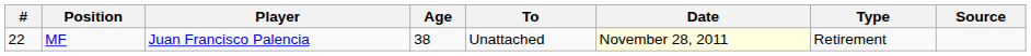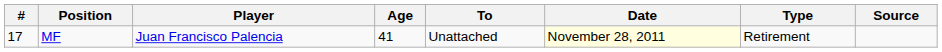 <table class="wikitable sortable" style="width:83%; text-align:center; font-size:95%; text-align:left;">
 <tr>
 <th><strong>#</strong></th>
 <th><strong>Position</strong></th>
 <th><strong>Player</strong></th>
 <th><strong>Age</strong></th>
 <th><strong>To</strong></th>
 <th><strong>Date</strong></th>
 <th><strong>Type</strong></th>
 <th><strong>Source</strong></th>
 </tr>
 <tr>
-<td>22</td>
+<td>17</td>
 <td><a href='#'>MF</a></td>
 <td> <a href='#'>Juan Francisco Palencia</a></td>
-<td>38</td>
+<td>41</td>
 <td>Unattached</td>
 <td style="background: lightyellow;">November 28, 2011</td>
 <td>Retirement</td>
 <td></td>
 </tr>
 </table>
